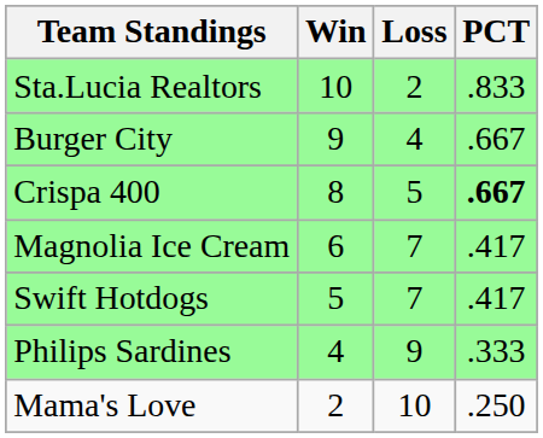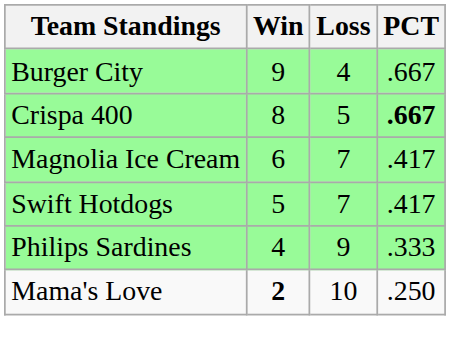 <table class="wikitable">
 <tr>
 <th>Team Standings</th>
 <th>Win</th>
 <th>Loss</th>
 <th>PCT</th>
-</tr>
-<tr style="text-align:center; background:#98fb98;">
-<td align="left">Sta.Lucia Realtors</td>
-<td>10</td>
-<td>2</td>
-<td>.833</td>
 </tr>
 <tr style="text-align:center; background:#98fb98;">
 <td align="left">Burger City</td>
 <td>9</td>
 <td>4</td>
 <td>.667</td>
 </tr>
 <tr style="text-align:center; background:#98fb98;">
 <td align="left">Crispa 400</td>
 <td>8</td>
 <td>5</td>
 <td><strong>.667</strong></td>
 </tr>
 <tr style="text-align:center; background:#98fb98;">
 <td align="left">Magnolia Ice Cream</td>
 <td>6</td>
 <td>7</td>
 <td>.417</td>
 </tr>
 <tr style="text-align:center; background:#98fb98;">
 <td align="left">Swift Hotdogs</td>
 <td>5</td>
 <td>7</td>
 <td>.417</td>
 </tr>
 <tr style="text-align:center; background:#98fb98;">
 <td align="left">Philips Sardines</td>
 <td>4</td>
 <td>9</td>
 <td>.333</td>
 </tr>
 <tr style="text-align:center;" bgcolor=>
 <td align="left">Mama's Love</td>
-<td>2</td>
+<td><strong>2</strong></td>
 <td>10</td>
 <td>.250</td>
 </tr>
 </table>
